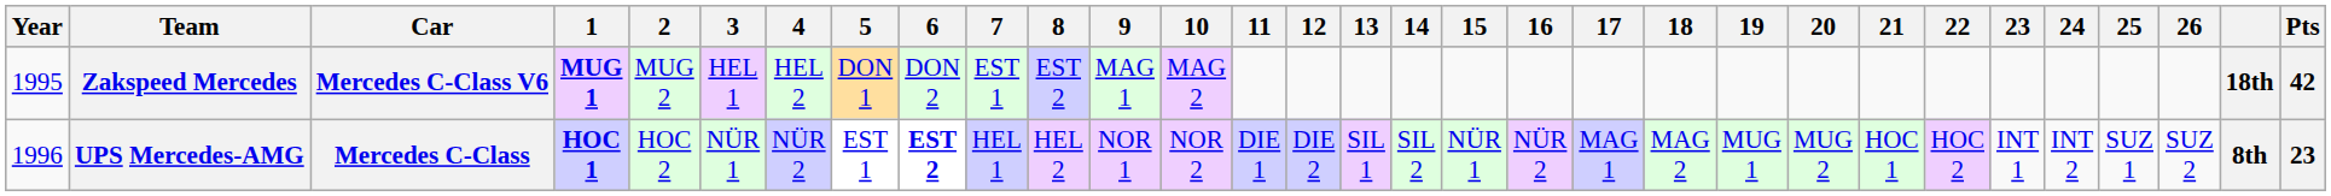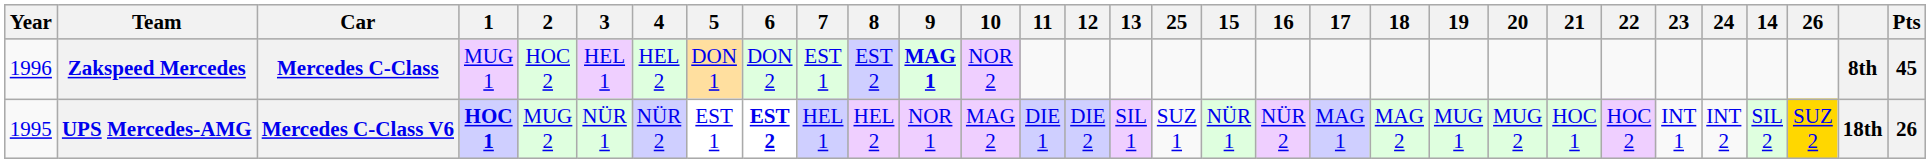 <table class="wikitable" border="1" style="text-align:center; font-size:85%;">
 <tr>
 <th>Year</th>
 <th>Team</th>
 <th>Car</th>
 <th>1</th>
 <th>2</th>
 <th>3</th>
 <th>4</th>
 <th>5</th>
 <th>6</th>
 <th>7</th>
 <th>8</th>
 <th>9</th>
 <th>10</th>
 <th>11</th>
 <th>12</th>
 <th>13</th>
-<th>14</th>
+<th>25</th>
 <th>15</th>
 <th>16</th>
 <th>17</th>
 <th>18</th>
 <th>19</th>
 <th>20</th>
 <th>21</th>
 <th>22</th>
 <th>23</th>
 <th>24</th>
-<th>25</th>
+<th>14</th>
 <th>26</th>
 <th></th>
 <th>Pts</th>
 </tr>
 <tr>
-<td><a href='#'>1995</a></td>
+<td><a href='#'>1996</a></td>
 <th><a href='#'>Zakspeed Mercedes</a></th>
-<th><a href='#'>Mercedes C-Class V6</a></th>
-<td style="background:#EFCFFF;"><strong><a href='#'>MUG<br>1</a><br></strong></td>
-<td style="background:#DFFFDF;"><a href='#'>MUG<br>2</a><br></td>
+<th><a href='#'>Mercedes C-Class</a></th>
+<td style="background:#EFCFFF;"><a href='#'>MUG<br>1</a><br></td>
+<td style="background:#DFFFDF;"><a href='#'>HOC<br>2</a><br></td>
 <td style="background:#EFCFFF;"><a href='#'>HEL<br>1</a><br></td>
 <td style="background:#DFFFDF;"><a href='#'>HEL<br>2</a><br></td>
 <td style="background:#FFDF9F;"><a href='#'>DON<br>1</a><br></td>
 <td style="background:#DFFFDF;"><a href='#'>DON<br>2</a><br></td>
 <td style="background:#DFFFDF;"><a href='#'>EST<br>1</a><br></td>
 <td style="background:#CFCFFF;"><a href='#'>EST<br>2</a><br></td>
-<td style="background:#DFFFDF;"><a href='#'>MAG<br>1</a><br></td>
-<td style="background:#EFCFFF;"><a href='#'>MAG<br>2</a><br></td>
+<td style="background:#DFFFDF;"><strong><a href='#'>MAG<br>1</a><br></strong></td>
+<td style="background:#EFCFFF;"><a href='#'>NOR<br>2</a><br></td>
 <td></td>
 <td></td>
 <td></td>
 <td></td>
 <td></td>
 <td></td>
 <td></td>
 <td></td>
 <td></td>
 <td></td>
 <td></td>
 <td></td>
 <td></td>
 <td></td>
 <td></td>
 <td></td>
-<th>18th</th>
-<th>42</th>
+<th>8th</th>
+<th>45</th>
 </tr>
 <tr>
-<td><a href='#'>1996</a></td>
+<td><a href='#'>1995</a></td>
 <th><a href='#'>UPS</a> <a href='#'>Mercedes-AMG</a></th>
-<th><a href='#'>Mercedes C-Class</a></th>
+<th><a href='#'>Mercedes C-Class V6</a></th>
 <td style="background:#CFCFFF;"><strong><a href='#'>HOC<br>1</a><br></strong></td>
-<td style="background:#DFFFDF;"><a href='#'>HOC<br>2</a><br></td>
+<td style="background:#DFFFDF;"><a href='#'>MUG<br>2</a><br></td>
 <td style="background:#DFFFDF;"><a href='#'>NÜR<br>1</a><br></td>
 <td style="background:#CFCFFF;"><a href='#'>NÜR<br>2</a><br></td>
 <td style="background:#FFFFFF;"><a href='#'>EST<br>1</a><br></td>
 <td style="background:#FFFFFF;"><strong><a href='#'>EST<br>2</a><br></strong></td>
 <td style="background:#CFCFFF;"><a href='#'>HEL<br>1</a><br></td>
 <td style="background:#EFCFFF;"><a href='#'>HEL<br>2</a><br></td>
 <td style="background:#EFCFFF;"><a href='#'>NOR<br>1</a><br></td>
-<td style="background:#EFCFFF;"><a href='#'>NOR<br>2</a><br></td>
+<td style="background:#EFCFFF;"><a href='#'>MAG<br>2</a><br></td>
 <td style="background:#CFCFFF;"><a href='#'>DIE<br>1</a><br></td>
 <td style="background:#CFCFFF;"><a href='#'>DIE<br>2</a><br></td>
 <td style="background:#EFCFFF;"><a href='#'>SIL<br>1</a><br></td>
-<td style="background:#DFFFDF;"><a href='#'>SIL<br>2</a><br></td>
+<td><a href='#'>SUZ<br>1</a></td>
 <td style="background:#DFFFDF;"><a href='#'>NÜR<br>1</a><br></td>
 <td style="background:#EFCFFF;"><a href='#'>NÜR<br>2</a><br></td>
 <td style="background:#CFCFFF;"><a href='#'>MAG<br>1</a><br></td>
 <td style="background:#DFFFDF;"><a href='#'>MAG<br>2</a><br></td>
 <td style="background:#DFFFDF;"><a href='#'>MUG<br>1</a><br></td>
 <td style="background:#DFFFDF;"><a href='#'>MUG<br>2</a><br></td>
 <td style="background:#DFFFDF;"><a href='#'>HOC<br>1</a><br></td>
 <td style="background:#EFCFFF;"><a href='#'>HOC<br>2</a><br></td>
 <td><a href='#'>INT<br>1</a></td>
 <td><a href='#'>INT<br>2</a></td>
-<td><a href='#'>SUZ<br>1</a></td>
-<td><a href='#'>SUZ<br>2</a></td>
-<th>8th</th>
-<th>23</th>
+<td style="background:#DFFFDF;"><a href='#'>SIL<br>2</a><br></td>
+<td style="background: gold;"><a href='#'>SUZ<br>2</a></td>
+<th>18th</th>
+<th>26</th>
 </tr>
 </table>
